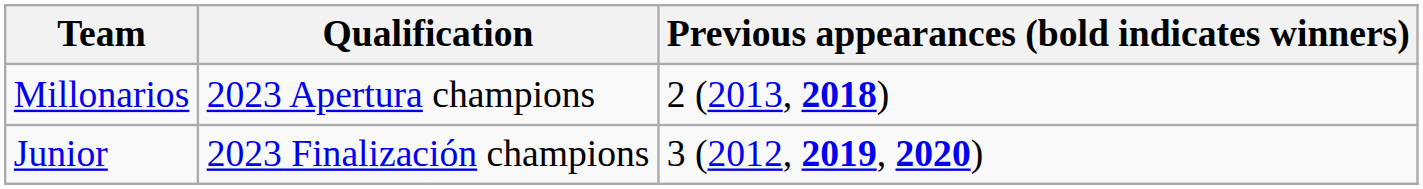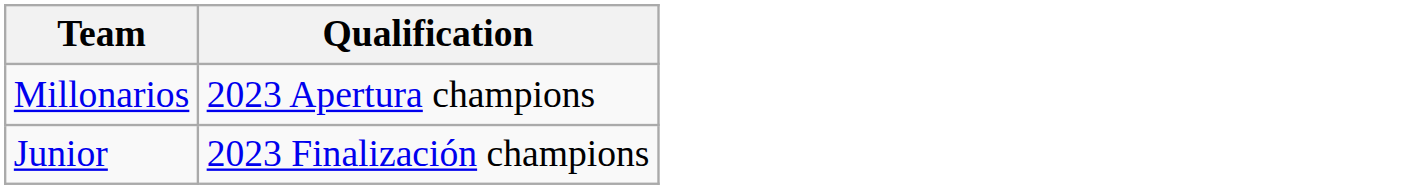 <table class="wikitable">
 <tr>
 <th>Team</th>
 <th>Qualification</th>
-<th>Previous appearances (bold indicates winners)</th>
 </tr>
 <tr>
 <td><a href='#'>Millonarios</a></td>
 <td><a href='#'>2023 Apertura</a> champions</td>
-<td>2 (<a href='#'>2013</a>, <strong><a href='#'>2018</a></strong>)</td>
 </tr>
 <tr>
 <td><a href='#'>Junior</a></td>
 <td><a href='#'>2023 Finalización</a> champions</td>
-<td>3 (<a href='#'>2012</a>, <strong><a href='#'>2019</a></strong>, <strong><a href='#'>2020</a></strong>)</td>
 </tr>
 </table>
